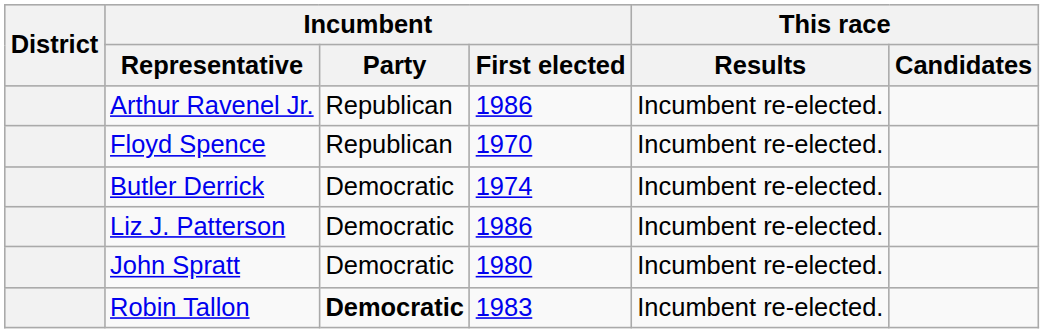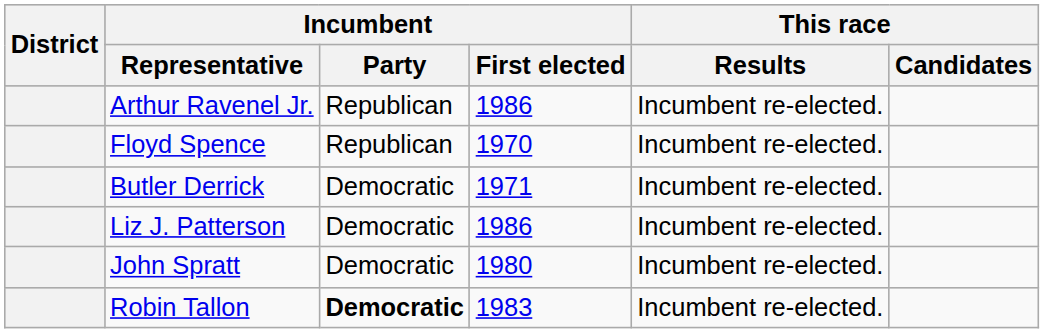 <table class=wikitable>
 <tr>
 <th rowspan=2>District</th>
 <th colspan=3>Incumbent</th>
 <th colspan=2>This race</th>
 </tr>
 <tr>
 <th>Representative</th>
 <th>Party</th>
 <th>First elected</th>
 <th>Results</th>
 <th>Candidates</th>
 </tr>
 <tr>
 <th></th>
 <td><a href='#'>Arthur Ravenel Jr.</a></td>
 <td>Republican</td>
 <td><a href='#'>1986</a></td>
 <td>Incumbent re-elected.</td>
 <td nowrap></td>
 </tr>
 <tr>
 <th></th>
 <td><a href='#'>Floyd Spence</a></td>
 <td>Republican</td>
 <td><a href='#'>1970</a></td>
 <td>Incumbent re-elected.</td>
 <td nowrap></td>
 </tr>
 <tr>
 <th></th>
 <td><a href='#'>Butler Derrick</a></td>
 <td>Democratic</td>
-<td><a href='#'>1974</a></td>
+<td><a href='#'>1971</a></td>
 <td>Incumbent re-elected.</td>
 <td nowrap></td>
 </tr>
 <tr>
 <th></th>
 <td><a href='#'>Liz J. Patterson</a></td>
 <td>Democratic</td>
 <td><a href='#'>1986</a></td>
 <td>Incumbent re-elected.</td>
 <td nowrap></td>
 </tr>
 <tr>
 <th></th>
 <td><a href='#'>John Spratt</a></td>
 <td>Democratic</td>
 <td><a href='#'>1980</a></td>
 <td>Incumbent re-elected.</td>
 <td nowrap></td>
 </tr>
 <tr>
 <th></th>
 <td><a href='#'>Robin Tallon</a></td>
 <td><strong>Democratic</strong></td>
 <td><a href='#'>1983</a></td>
 <td>Incumbent re-elected.</td>
 <td nowrap></td>
 </tr>
 </table>
